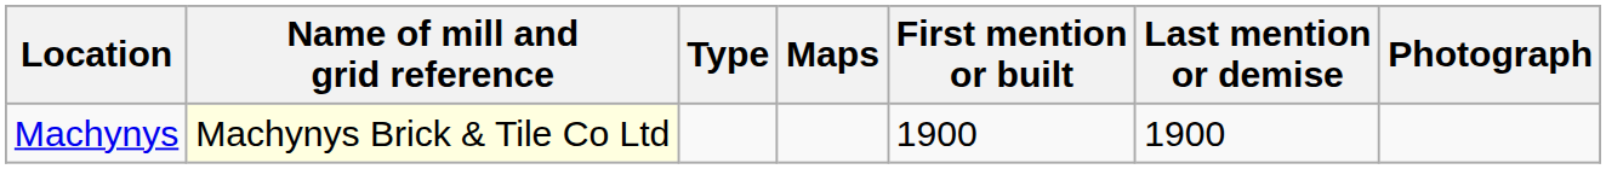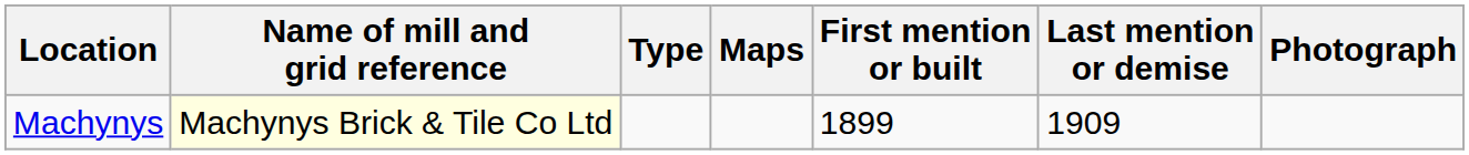 <table class="wikitable">
 <tr>
 <th>Location</th>
 <th>Name of mill and<br>grid reference</th>
 <th>Type</th>
 <th>Maps</th>
 <th>First mention<br>or built</th>
 <th>Last mention<br> or demise</th>
 <th>Photograph</th>
 </tr>
 <tr>
 <td><a href='#'>Machynys</a></td>
 <td style="background: lightyellow;">Machynys Brick & Tile Co Ltd</td>
 <td></td>
 <td></td>
-<td>1900</td>
-<td>1900</td>
+<td>1899</td>
+<td>1909</td>
 <td></td>
 </tr>
 </table>
